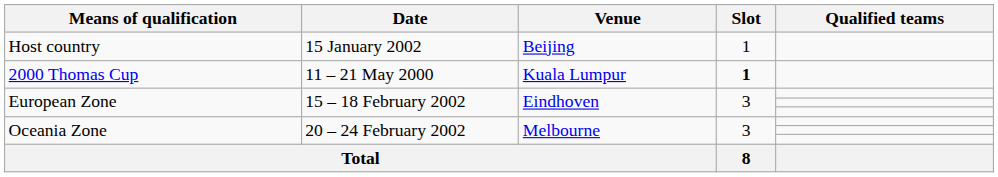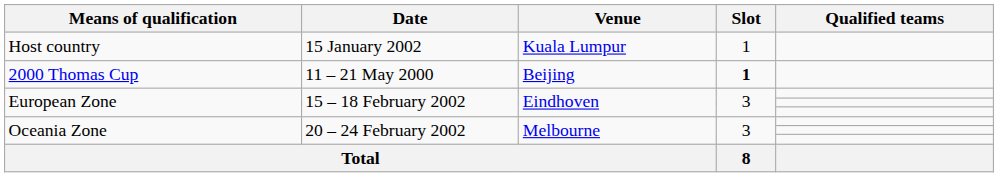 <table class="wikitable" width="900">
 <tr>
 <th width="30%">Means of qualification</th>
 <th width="22%">Date</th>
 <th width="20%">Venue</th>
 <th width="6%">Slot</th>
 <th width="22%">Qualified teams</th>
 </tr>
 <tr>
 <td>Host country</td>
 <td>15 January 2002</td>
-<td><a href='#'>Beijing</a></td>
+<td><a href='#'>Kuala Lumpur</a></td>
 <td align="center">1</td>
 <td></td>
 </tr>
 <tr>
 <td><a href='#'>2000 Thomas Cup</a></td>
 <td>11 – 21 May 2000</td>
-<td><a href='#'>Kuala Lumpur</a></td>
+<td><a href='#'>Beijing</a></td>
 <td align="center"><strong>1</strong></td>
 <td></td>
 </tr>
 <tr>
 <td rowspan="3">European Zone</td>
 <td rowspan="3">15 – 18 February 2002</td>
 <td rowspan="3"><a href='#'>Eindhoven</a></td>
 <td rowspan="3" align="center">3</td>
 <td></td>
 </tr>
 <tr>
 <td></td>
 </tr>
 <tr>
 <td></td>
 </tr>
 <tr>
 <td rowspan="3">Oceania Zone</td>
 <td rowspan="3">20 – 24 February 2002</td>
 <td rowspan="3"><a href='#'>Melbourne</a></td>
 <td rowspan="3" align="center">3</td>
 <td></td>
 </tr>
 <tr>
 <td></td>
 </tr>
 <tr>
 <td></td>
 </tr>
 <tr>
 <th colspan="3">Total</th>
 <th>8</th>
 <th></th>
 </tr>
 </table>
